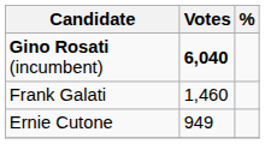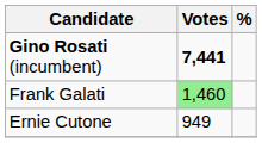 <table class="wikitable">
 <tr>
 <th bgcolor="#DDDDFF" width="150px">Candidate</th>
 <th bgcolor="#DDDDFF">Votes</th>
 <th bgcolor="#DDDDFF">%</th>
 </tr>
 <tr>
 <td><strong>Gino Rosati</strong> (incumbent)</td>
-<td><strong>6,040</strong></td>
+<td><strong>7,441</strong></td>
 <td></td>
 </tr>
 <tr>
 <td>Frank Galati</td>
-<td>1,460</td>
+<td style="background: lightgreen;">1,460</td>
 <td></td>
 </tr>
 <tr>
 <td>Ernie Cutone</td>
 <td>949</td>
 <td></td>
 </tr>
 <tr>
 </tr>
 </table>
